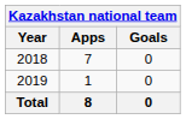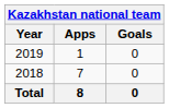 <table class="wikitable" style="text-align:center">
 <tr>
 <th colspan=3><a href='#'>Kazakhstan national team</a></th>
 </tr>
 <tr>
 <th>Year</th>
 <th>Apps</th>
 <th>Goals</th>
 </tr>
 <tr>
-<td>2018</td>
-<td>7</td>
+<td>2019</td>
+<td>1</td>
 <td>0</td>
 </tr>
 <tr>
-<td>2019</td>
-<td>1</td>
+<td>2018</td>
+<td>7</td>
 <td>0</td>
 </tr>
 <tr>
 <th>Total</th>
 <th>8</th>
 <th>0</th>
 </tr>
 </table>
